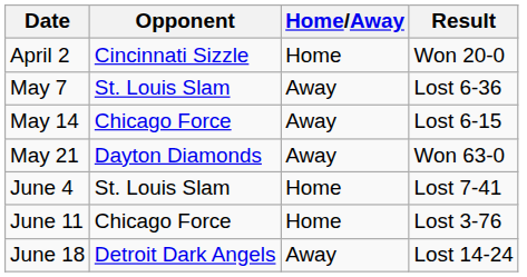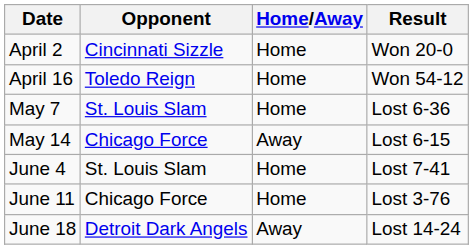 <table class="wikitable">
 <tr>
 <th>Date</th>
 <th>Opponent</th>
 <th><a href='#'>Home</a>/<a href='#'>Away</a></th>
 <th>Result</th>
 </tr>
 <tr>
 <td>April 2</td>
 <td><a href='#'>Cincinnati Sizzle</a></td>
 <td>Home</td>
 <td>Won 20-0</td>
 </tr>
 <tr>
+<td>April 16</td>
+<td><a href='#'>Toledo Reign</a></td>
+<td>Home</td>
+<td>Won 54-12</td>
+</tr>
+<tr>
 <td>May 7</td>
 <td><a href='#'>St. Louis Slam</a></td>
-<td>Away</td>
+<td>Home</td>
 <td>Lost 6-36</td>
 </tr>
 <tr>
 <td>May 14</td>
 <td><a href='#'>Chicago Force</a></td>
 <td>Away</td>
 <td>Lost 6-15</td>
-</tr>
-<tr>
-<td>May 21</td>
-<td><a href='#'>Dayton Diamonds</a></td>
-<td>Away</td>
-<td>Won 63-0</td>
 </tr>
 <tr>
 <td>June 4</td>
 <td>St. Louis Slam</td>
 <td>Home</td>
 <td>Lost 7-41</td>
 </tr>
 <tr>
 <td>June 11</td>
 <td>Chicago Force</td>
 <td>Home</td>
 <td>Lost 3-76</td>
 </tr>
 <tr>
 <td>June 18</td>
 <td><a href='#'>Detroit Dark Angels</a></td>
 <td>Away</td>
 <td>Lost 14-24</td>
 </tr>
 </table>
